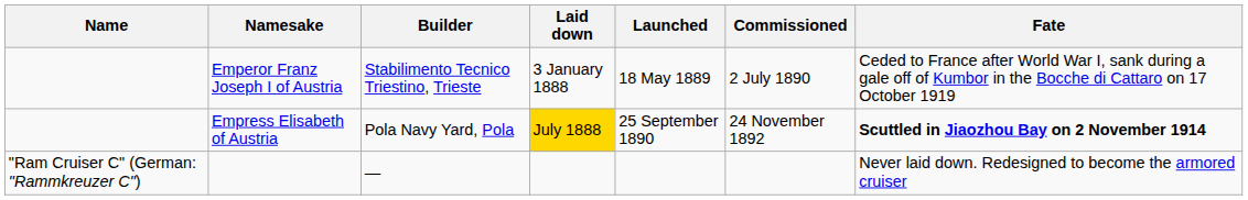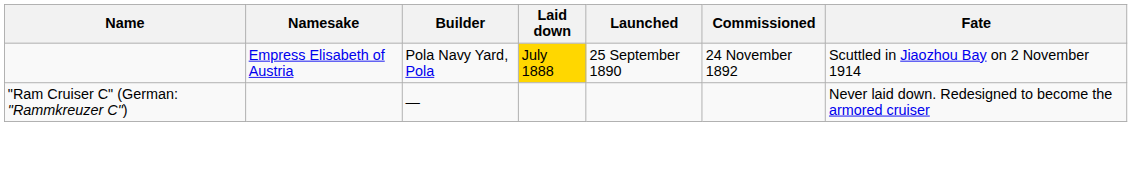 <table class="wikitable">
 <tr>
 <th>Name</th>
 <th>Namesake</th>
 <th>Builder</th>
 <th>Laid down</th>
 <th>Launched</th>
 <th>Commissioned</th>
 <th>Fate</th>
 </tr>
 <tr>
 <td></td>
-<td><a href='#'>Emperor Franz Joseph I of Austria</a></td>
-<td rowspan=1><a href='#'>Stabilimento Tecnico Triestino</a>, <a href='#'>Trieste</a></td>
-<td>3 January 1888</td>
-<td>18 May 1889</td>
-<td>2 July 1890</td>
-<td>Ceded to France after World War I, sank during a gale off of <a href='#'>Kumbor</a> in the <a href='#'>Bocche di Cattaro</a> on 17 October 1919</td>
-</tr>
-<tr>
-<td></td>
 <td><a href='#'>Empress Elisabeth of Austria</a></td>
 <td rowspan=1>Pola Navy Yard, <a href='#'>Pola</a></td>
 <td style="background: gold;">July 1888</td>
 <td>25 September 1890</td>
 <td>24 November 1892</td>
-<td><strong>Scuttled in <a href='#'>Jiaozhou Bay</a> on 2 November 1914</strong></td>
+<td>Scuttled in <a href='#'>Jiaozhou Bay</a> on 2 November 1914</td>
 </tr>
 <tr>
 <td>"Ram Cruiser C" (German: <em>"Rammkreuzer C"</em>)</td>
 <td></td>
 <td rowspan=1>—</td>
 <td></td>
 <td></td>
 <td></td>
 <td>Never laid down. Redesigned to become the <a href='#'>armored cruiser</a> </td>
 </tr>
 </table>
